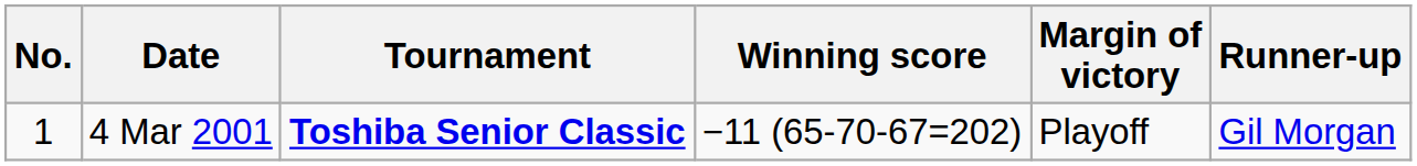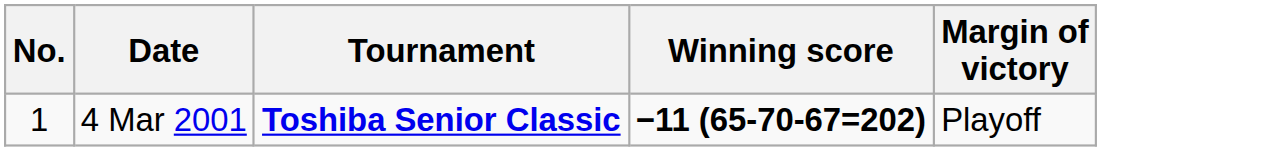 <table class="wikitable" style="font-size:95%;">
 <tr>
 <th>No.</th>
 <th>Date</th>
 <th>Tournament</th>
 <th>Winning score</th>
 <th>Margin of<br>victory</th>
-<th>Runner-up</th>
 </tr>
 <tr>
 <td align=center>1</td>
 <td>4 Mar <a href='#'>2001</a></td>
 <td><strong><a href='#'>Toshiba Senior Classic</a></strong></td>
-<td>−11 (65-70-67=202)</td>
+<td><strong>−11 (65-70-67=202)</strong></td>
 <td>Playoff</td>
-<td> <a href='#'>Gil Morgan</a></td>
 </tr>
 </table>
